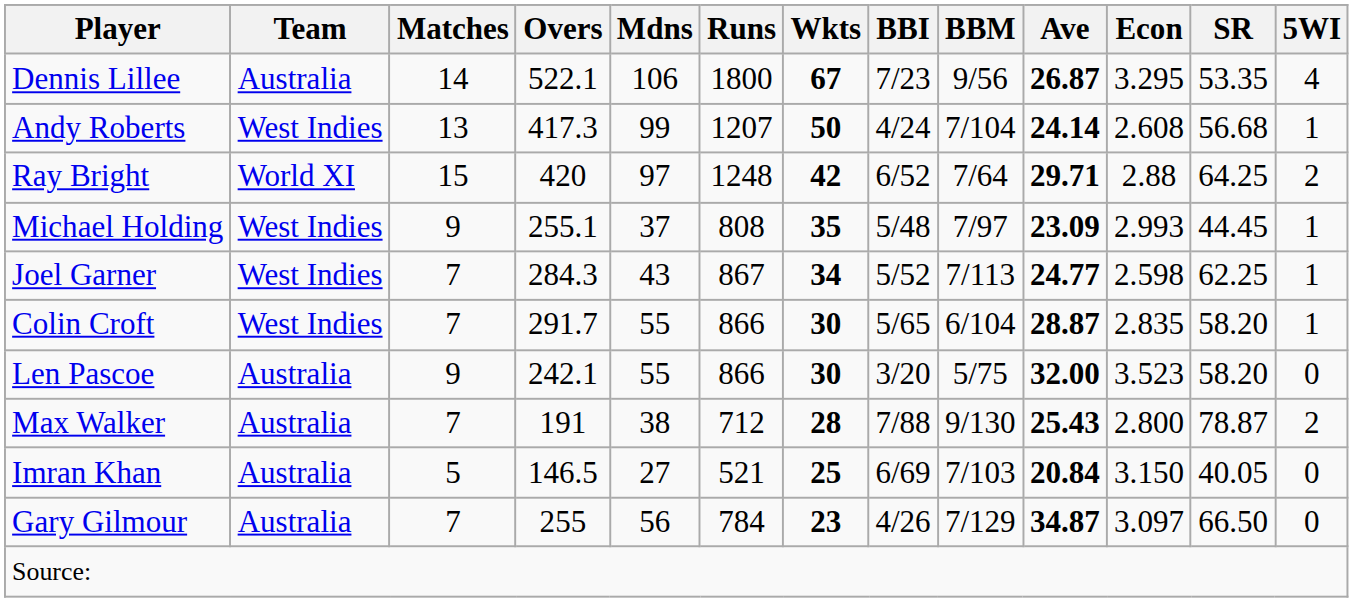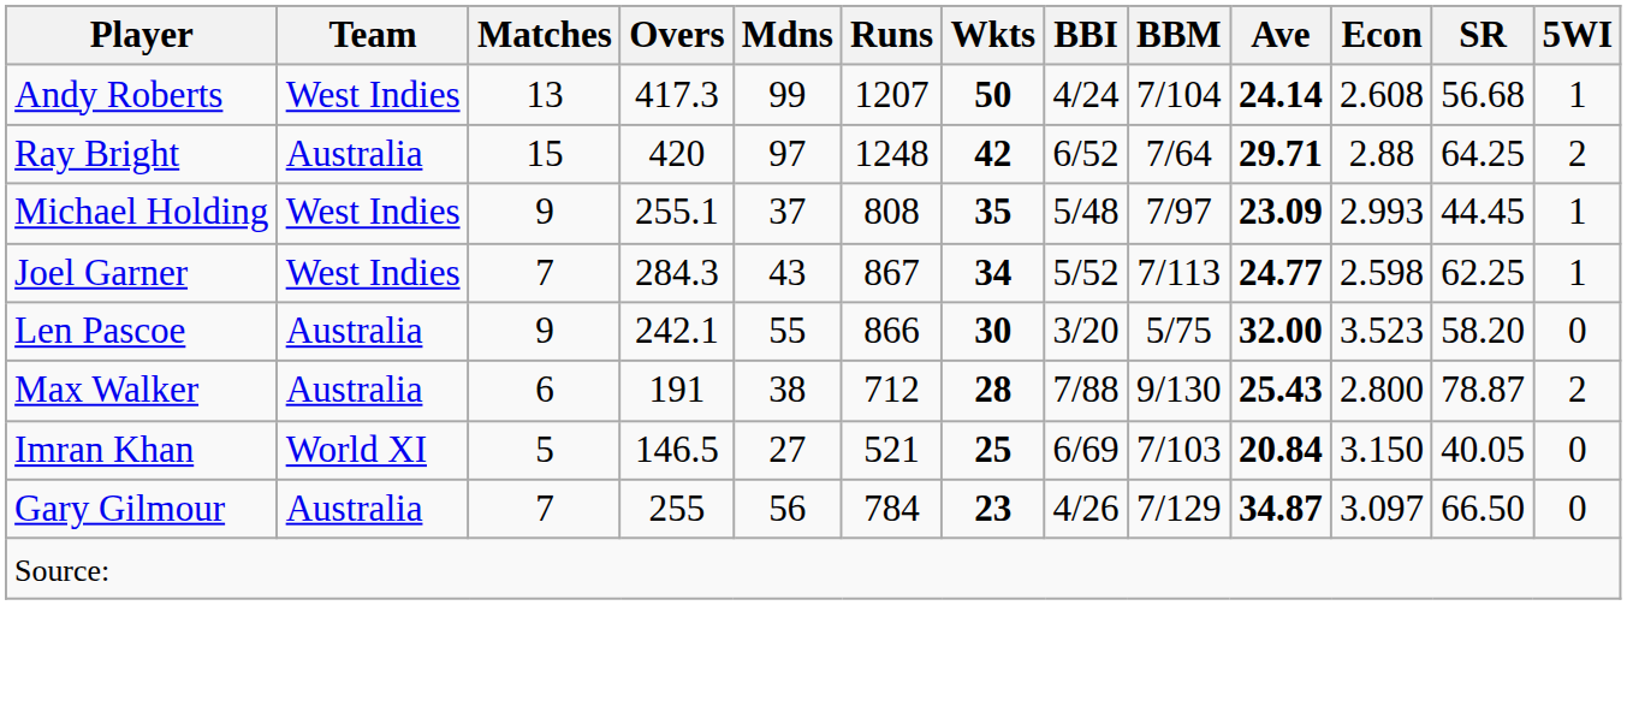 <table class="wikitable" style="text-align:center;">
 <tr>
 <th>Player</th>
 <th>Team</th>
 <th>Matches</th>
 <th>Overs</th>
 <th>Mdns</th>
 <th>Runs</th>
 <th>Wkts</th>
 <th>BBI</th>
 <th>BBM</th>
 <th>Ave</th>
 <th>Econ</th>
 <th>SR</th>
 <th>5WI</th>
-</tr>
-<tr>
-<td align="left"><a href='#'>Dennis Lillee</a></td>
-<td align="left"> <a href='#'>Australia</a></td>
-<td>14</td>
-<td>522.1</td>
-<td>106</td>
-<td>1800</td>
-<td><strong>67</strong></td>
-<td>7/23</td>
-<td>9/56</td>
-<td><strong>26.87</strong></td>
-<td>3.295</td>
-<td>53.35</td>
-<td>4</td>
 </tr>
 <tr>
 <td align="left"><a href='#'>Andy Roberts</a></td>
 <td align="left"> <a href='#'>West Indies</a></td>
 <td>13</td>
 <td>417.3</td>
 <td>99</td>
 <td>1207</td>
 <td><strong>50</strong></td>
 <td>4/24</td>
 <td>7/104</td>
 <td><strong>24.14</strong></td>
 <td>2.608</td>
 <td>56.68</td>
 <td>1</td>
 </tr>
 <tr>
 <td align="left"><a href='#'>Ray Bright</a></td>
-<td align="left"> <a href='#'>World XI</a></td>
+<td align="left"> <a href='#'>Australia</a></td>
 <td>15</td>
 <td>420</td>
 <td>97</td>
 <td>1248</td>
 <td><strong>42</strong></td>
 <td>6/52</td>
 <td>7/64</td>
 <td><strong>29.71</strong></td>
 <td>2.88</td>
 <td>64.25</td>
 <td>2</td>
 </tr>
 <tr>
 <td align="left"><a href='#'>Michael Holding</a></td>
 <td align="left"> <a href='#'>West Indies</a></td>
 <td>9</td>
 <td>255.1</td>
 <td>37</td>
 <td>808</td>
 <td><strong>35</strong></td>
 <td>5/48</td>
 <td>7/97</td>
 <td><strong>23.09</strong></td>
 <td>2.993</td>
 <td>44.45</td>
 <td>1</td>
 </tr>
 <tr>
 <td align="left"><a href='#'>Joel Garner</a></td>
 <td align="left"> <a href='#'>West Indies</a></td>
 <td>7</td>
 <td>284.3</td>
 <td>43</td>
 <td>867</td>
 <td><strong>34</strong></td>
 <td>5/52</td>
 <td>7/113</td>
 <td><strong>24.77</strong></td>
 <td>2.598</td>
 <td>62.25</td>
 <td>1</td>
 </tr>
 <tr>
-<td align="left"><a href='#'>Colin Croft</a></td>
-<td align="left"> <a href='#'>West Indies</a></td>
-<td>7</td>
-<td>291.7</td>
-<td>55</td>
-<td>866</td>
-<td><strong>30</strong></td>
-<td>5/65</td>
-<td>6/104</td>
-<td><strong>28.87</strong></td>
-<td>2.835</td>
-<td>58.20</td>
-<td>1</td>
-</tr>
-<tr>
 <td align="left"><a href='#'>Len Pascoe</a></td>
 <td align="left"> <a href='#'>Australia</a></td>
 <td>9</td>
 <td>242.1</td>
 <td>55</td>
 <td>866</td>
 <td><strong>30</strong></td>
 <td>3/20</td>
 <td>5/75</td>
 <td><strong>32.00</strong></td>
 <td>3.523</td>
 <td>58.20</td>
 <td>0</td>
 </tr>
 <tr>
 <td align="left"><a href='#'>Max Walker</a></td>
 <td align="left"> <a href='#'>Australia</a></td>
-<td>7</td>
+<td>6</td>
 <td>191</td>
 <td>38</td>
 <td>712</td>
 <td><strong>28</strong></td>
 <td>7/88</td>
 <td>9/130</td>
 <td><strong>25.43</strong></td>
 <td>2.800</td>
 <td>78.87</td>
 <td>2</td>
 </tr>
 <tr>
 <td align="left"><a href='#'>Imran Khan</a></td>
-<td align="left"> <a href='#'>Australia</a></td>
+<td align="left"> <a href='#'>World XI</a></td>
 <td>5</td>
 <td>146.5</td>
 <td>27</td>
 <td>521</td>
 <td><strong>25</strong></td>
 <td>6/69</td>
 <td>7/103</td>
 <td><strong>20.84</strong></td>
 <td>3.150</td>
 <td>40.05</td>
 <td>0</td>
 </tr>
 <tr>
 <td align="left"><a href='#'>Gary Gilmour</a></td>
 <td align="left"> <a href='#'>Australia</a></td>
 <td>7</td>
 <td>255</td>
 <td>56</td>
 <td>784</td>
 <td><strong>23</strong></td>
 <td>4/26</td>
 <td>7/129</td>
 <td><strong>34.87</strong></td>
 <td>3.097</td>
 <td>66.50</td>
 <td>0</td>
 </tr>
 <tr>
 <td align=left colspan=13><small>Source:</small></td>
 </tr>
 </table>
